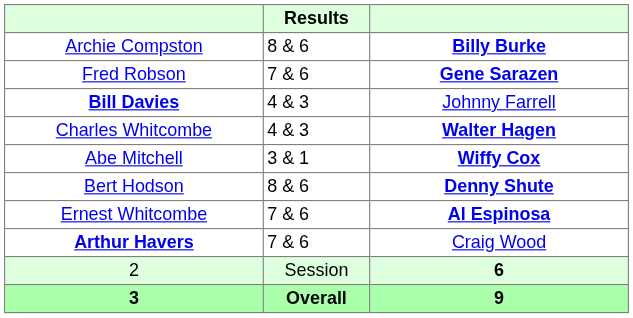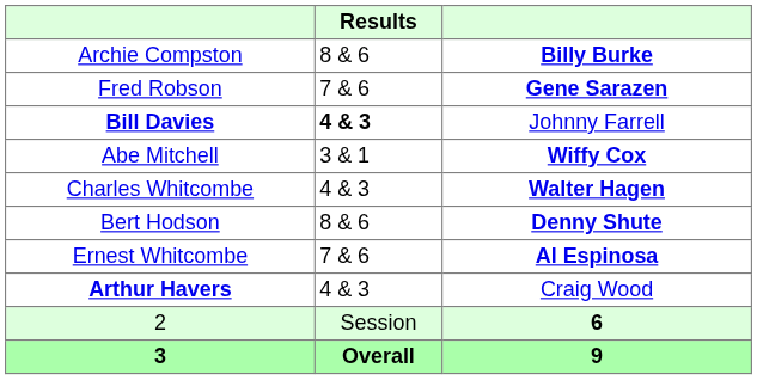 <table border="1" cellpadding="3" style="border-collapse: collapse; text-align:center;">
 <tr style="background:#dfd;">
 <th style="width:14em;"></th>
 <th style="width:5.5em;">Results</th>
 <th style="width:14em;"></th>
 </tr>
 <tr>
 <td><a href='#'>Archie Compston</a></td>
 <td align=left> 8 & 6</td>
 <td><strong><a href='#'>Billy Burke</a></strong></td>
 </tr>
 <tr>
 <td><a href='#'>Fred Robson</a></td>
 <td align=left> 7 & 6</td>
 <td><strong><a href='#'>Gene Sarazen</a></strong></td>
 </tr>
 <tr>
 <td><strong><a href='#'>Bill Davies</a></strong></td>
-<td align=left> 4 & 3</td>
+<td align=left><strong> 4 & 3</strong></td>
 <td><a href='#'>Johnny Farrell</a></td>
+</tr>
+<tr>
+<td><a href='#'>Abe Mitchell</a></td>
+<td align=left> 3 & 1</td>
+<td><strong><a href='#'>Wiffy Cox</a></strong></td>
 </tr>
 <tr>
 <td><a href='#'>Charles Whitcombe</a></td>
 <td align=left> 4 & 3</td>
 <td><strong><a href='#'>Walter Hagen</a></strong></td>
-</tr>
-<tr>
-<td><a href='#'>Abe Mitchell</a></td>
-<td align=left> 3 & 1</td>
-<td><strong><a href='#'>Wiffy Cox</a></strong></td>
 </tr>
 <tr>
 <td><a href='#'>Bert Hodson</a></td>
 <td align=left> 8 & 6</td>
 <td><strong><a href='#'>Denny Shute</a></strong></td>
 </tr>
 <tr>
 <td><a href='#'>Ernest Whitcombe</a></td>
 <td align=left> 7 & 6</td>
 <td><strong><a href='#'>Al Espinosa</a></strong></td>
 </tr>
 <tr>
 <td><strong><a href='#'>Arthur Havers</a></strong></td>
-<td align=left> 7 & 6</td>
+<td align=left> 4 & 3</td>
 <td><a href='#'>Craig Wood</a></td>
 </tr>
 <tr style="background:#dfd;">
 <td>2</td>
 <td>Session</td>
 <td><strong>6</strong></td>
 </tr>
 <tr style="background:#afa;">
 <th>3</th>
 <th>Overall</th>
 <th>9</th>
 </tr>
 </table>
